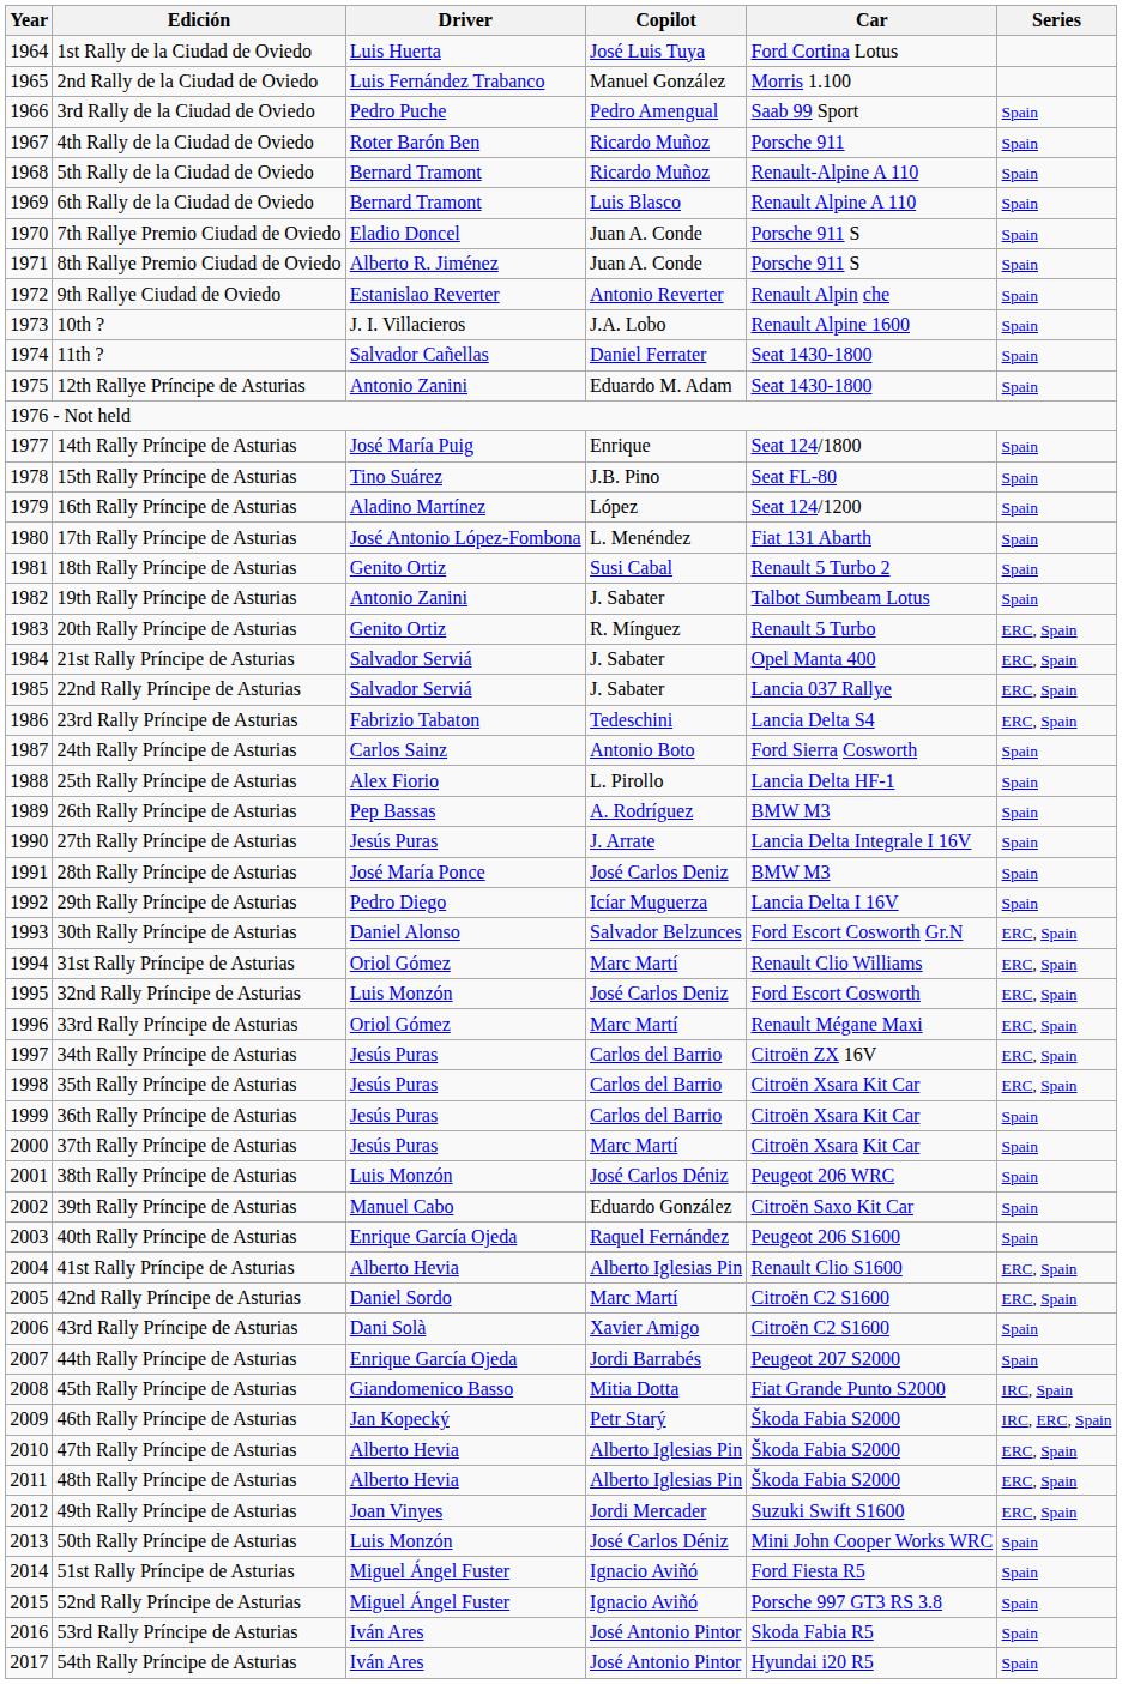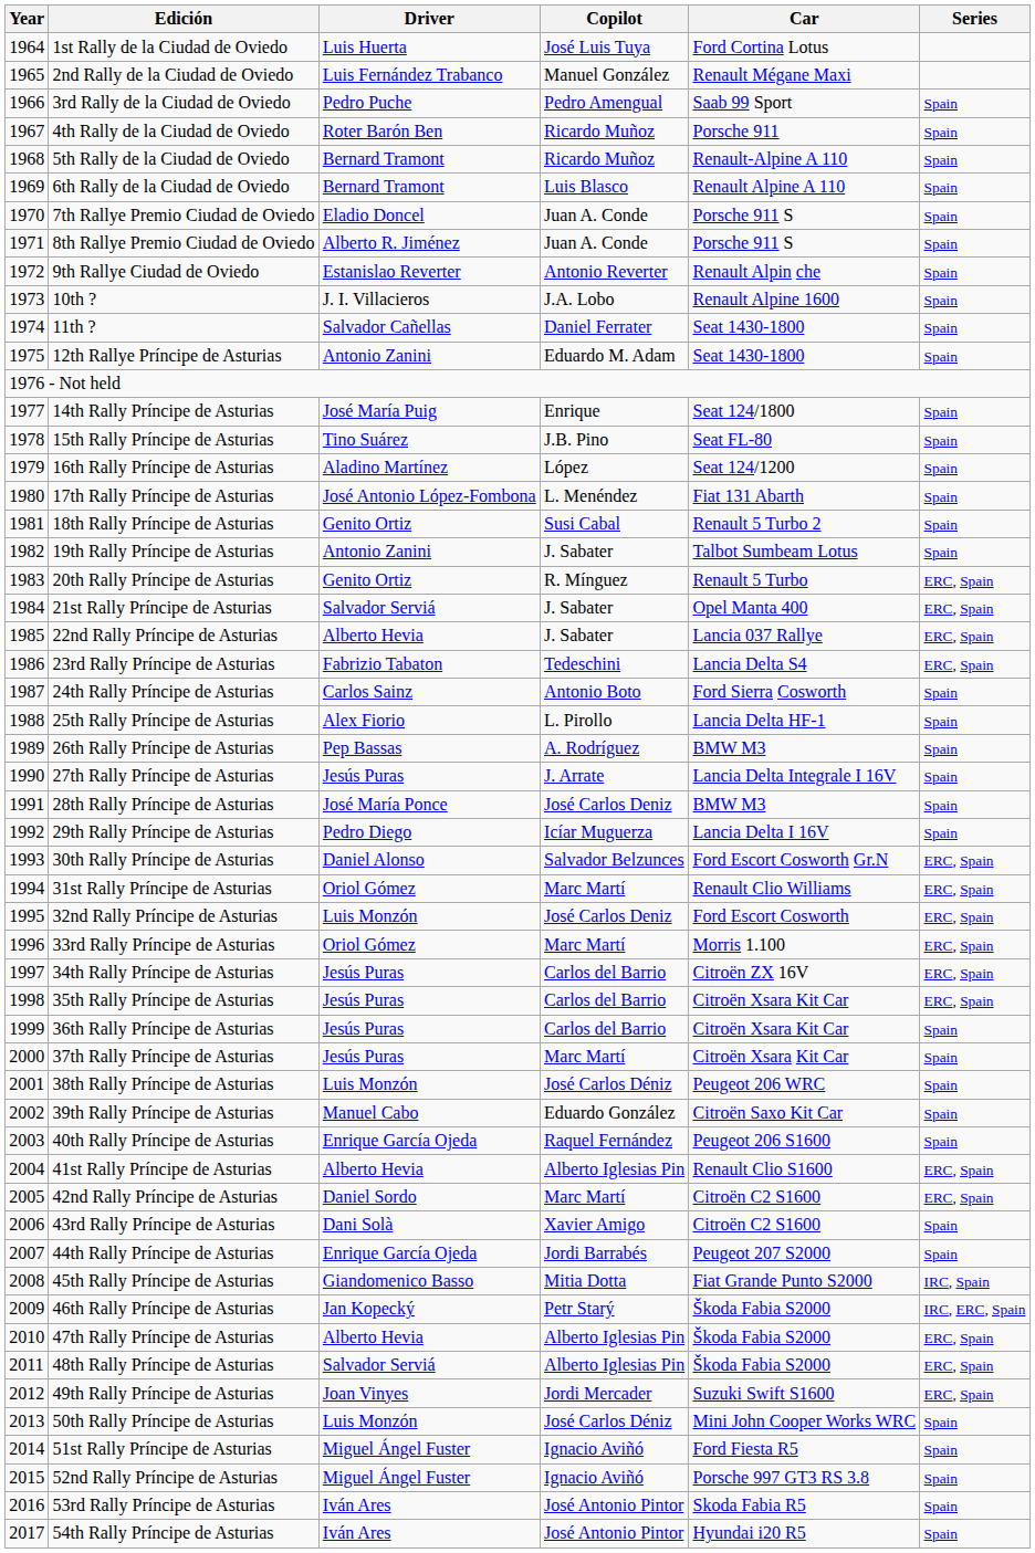 <table class="wikitable">
 <tr>
 <th>Year</th>
 <th>Edición</th>
 <th>Driver</th>
 <th>Copilot</th>
 <th>Car</th>
 <th>Series</th>
 </tr>
 <tr>
 <td>1964</td>
 <td>1st Rally de la Ciudad de Oviedo</td>
 <td> <a href='#'>Luis Huerta</a></td>
 <td> <a href='#'>José Luis Tuya</a></td>
 <td><a href='#'>Ford Cortina</a> Lotus</td>
 <td></td>
 </tr>
 <tr>
 <td>1965</td>
 <td>2nd Rally de la Ciudad de Oviedo</td>
 <td> <a href='#'>Luis Fernández Trabanco</a></td>
 <td> Manuel González</td>
-<td><a href='#'>Morris</a> 1.100</td>
+<td><a href='#'>Renault Mégane Maxi</a></td>
 <td></td>
 </tr>
 <tr>
 <td>1966</td>
 <td>3rd Rally de la Ciudad de Oviedo</td>
 <td> <a href='#'>Pedro Puche</a></td>
 <td> <a href='#'>Pedro Amengual</a></td>
 <td><a href='#'>Saab 99</a> Sport</td>
 <td><small><a href='#'>Spain</a></small></td>
 </tr>
 <tr>
 <td>1967</td>
 <td>4th Rally de la Ciudad de Oviedo</td>
 <td><a href='#'>Roter Barón Ben</a></td>
 <td> <a href='#'>Ricardo Muñoz</a></td>
 <td><a href='#'>Porsche 911</a></td>
 <td><small><a href='#'>Spain</a></small></td>
 </tr>
 <tr>
 <td>1968</td>
 <td>5th Rally de la Ciudad de Oviedo</td>
 <td> <a href='#'>Bernard Tramont</a></td>
 <td> <a href='#'>Ricardo Muñoz</a></td>
 <td><a href='#'>Renault-Alpine A 110</a></td>
 <td><small><a href='#'>Spain</a></small></td>
 </tr>
 <tr>
 <td>1969</td>
 <td>6th Rally de la Ciudad de Oviedo</td>
 <td> <a href='#'>Bernard Tramont</a></td>
 <td> <a href='#'>Luis Blasco</a></td>
 <td><a href='#'>Renault Alpine A 110</a></td>
 <td><small><a href='#'>Spain</a></small></td>
 </tr>
 <tr>
 <td>1970</td>
 <td>7th Rallye Premio Ciudad de Oviedo</td>
 <td> <a href='#'>Eladio Doncel</a></td>
 <td> Juan A. Conde</td>
 <td><a href='#'>Porsche 911</a> S</td>
 <td><small><a href='#'>Spain</a></small></td>
 </tr>
 <tr>
 <td>1971</td>
 <td>8th Rallye Premio Ciudad de Oviedo</td>
 <td> <a href='#'>Alberto R. Jiménez</a></td>
 <td> Juan A. Conde</td>
 <td><a href='#'>Porsche 911</a> S</td>
 <td><small><a href='#'>Spain</a></small></td>
 </tr>
 <tr>
 <td>1972</td>
 <td>9th Rallye Ciudad de Oviedo</td>
 <td> <a href='#'>Estanislao Reverter</a></td>
 <td> <a href='#'>Antonio Reverter</a></td>
 <td><a href='#'>Renault Alpin</a> <a href='#'>che</a></td>
 <td><small><a href='#'>Spain</a></small></td>
 </tr>
 <tr>
 <td>1973</td>
 <td>10th ?</td>
 <td> J. I. Villacieros</td>
 <td> J.A. Lobo</td>
 <td><a href='#'>Renault Alpine 1600</a></td>
 <td><small><a href='#'>Spain</a></small></td>
 </tr>
 <tr>
 <td>1974</td>
 <td>11th ?</td>
 <td> <a href='#'>Salvador Cañellas</a></td>
 <td> <a href='#'>Daniel Ferrater</a></td>
 <td><a href='#'>Seat 1430-1800</a></td>
 <td><small><a href='#'>Spain</a></small></td>
 </tr>
 <tr>
 <td>1975</td>
 <td>12th Rallye Príncipe de Asturias</td>
 <td> <a href='#'>Antonio Zanini</a></td>
 <td> Eduardo M. Adam</td>
 <td><a href='#'>Seat 1430-1800</a></td>
 <td><small><a href='#'>Spain</a></small></td>
 </tr>
 <tr>
 <td colspan=6>1976 - Not held</td>
 </tr>
 <tr>
 <td>1977</td>
 <td>14th Rally Príncipe de Asturias</td>
 <td> <a href='#'>José María Puig</a></td>
 <td> Enrique</td>
 <td><a href='#'>Seat 124</a>/1800</td>
 <td><small><a href='#'>Spain</a></small></td>
 </tr>
 <tr>
 <td>1978</td>
 <td>15th Rally Príncipe de Asturias</td>
 <td> <a href='#'>Tino Suárez</a></td>
 <td> J.B. Pino</td>
 <td><a href='#'>Seat FL-80</a></td>
 <td><small><a href='#'>Spain</a></small></td>
 </tr>
 <tr>
 <td>1979</td>
 <td>16th Rally Príncipe de Asturias</td>
 <td> <a href='#'>Aladino Martínez</a></td>
 <td> López</td>
 <td><a href='#'>Seat 124</a>/1200</td>
 <td><small><a href='#'>Spain</a></small></td>
 </tr>
 <tr>
 <td>1980</td>
 <td>17th Rally Príncipe de Asturias</td>
 <td> <a href='#'>José Antonio López-Fombona</a></td>
 <td> L. Menéndez</td>
 <td><a href='#'>Fiat 131 Abarth</a></td>
 <td><small><a href='#'>Spain</a></small></td>
 </tr>
 <tr>
 <td>1981</td>
 <td>18th Rally Príncipe de Asturias</td>
 <td> <a href='#'>Genito Ortiz</a></td>
 <td> <a href='#'>Susi Cabal</a></td>
 <td><a href='#'>Renault 5 Turbo 2</a></td>
 <td><small><a href='#'>Spain</a></small></td>
 </tr>
 <tr>
 <td>1982</td>
 <td>19th Rally Príncipe de Asturias</td>
 <td> <a href='#'>Antonio Zanini</a></td>
 <td> J. Sabater</td>
 <td><a href='#'>Talbot Sumbeam Lotus</a></td>
 <td><small><a href='#'>Spain</a></small></td>
 </tr>
 <tr>
 <td>1983</td>
 <td>20th Rally Príncipe de Asturias</td>
 <td> <a href='#'>Genito Ortiz</a></td>
 <td> R. Mínguez</td>
 <td><a href='#'>Renault 5 Turbo</a></td>
 <td><small><a href='#'>ERC</a>, <a href='#'>Spain</a></small></td>
 </tr>
 <tr>
 <td>1984</td>
 <td>21st Rally Príncipe de Asturias</td>
 <td> <a href='#'>Salvador Serviá</a></td>
 <td> J. Sabater</td>
 <td><a href='#'>Opel Manta 400</a></td>
 <td><small><a href='#'>ERC</a>, <a href='#'>Spain</a></small></td>
 </tr>
 <tr>
 <td>1985</td>
 <td>22nd Rally Príncipe de Asturias</td>
-<td> <a href='#'>Salvador Serviá</a></td>
+<td> <a href='#'>Alberto Hevia</a></td>
 <td> J. Sabater</td>
 <td><a href='#'>Lancia 037 Rallye</a></td>
 <td><small><a href='#'>ERC</a>, <a href='#'>Spain</a></small></td>
 </tr>
 <tr>
 <td>1986</td>
 <td>23rd Rally Príncipe de Asturias</td>
 <td> <a href='#'>Fabrizio Tabaton</a></td>
 <td> <a href='#'>Tedeschini</a></td>
 <td><a href='#'>Lancia Delta S4</a></td>
 <td><small><a href='#'>ERC</a>, <a href='#'>Spain</a></small></td>
 </tr>
 <tr>
 <td>1987</td>
 <td>24th Rally Príncipe de Asturias</td>
 <td> <a href='#'>Carlos Sainz</a></td>
 <td> <a href='#'>Antonio Boto</a></td>
 <td><a href='#'>Ford Sierra</a> <a href='#'>Cosworth</a></td>
 <td><small><a href='#'>Spain</a></small></td>
 </tr>
 <tr>
 <td>1988</td>
 <td>25th Rally Príncipe de Asturias</td>
 <td> <a href='#'>Alex Fiorio</a></td>
 <td> L. Pirollo</td>
 <td><a href='#'>Lancia Delta HF-1</a></td>
 <td><small><a href='#'>Spain</a></small></td>
 </tr>
 <tr>
 <td>1989</td>
 <td>26th Rally Príncipe de Asturias</td>
 <td> <a href='#'>Pep Bassas</a></td>
 <td> <a href='#'>A. Rodríguez</a></td>
 <td><a href='#'>BMW M3</a></td>
 <td><small><a href='#'>Spain</a></small></td>
 </tr>
 <tr>
 <td>1990</td>
 <td>27th Rally Príncipe de Asturias</td>
 <td> <a href='#'>Jesús Puras</a></td>
 <td> <a href='#'>J. Arrate</a></td>
 <td><a href='#'>Lancia Delta Integrale I 16V</a></td>
 <td><small><a href='#'>Spain</a></small></td>
 </tr>
 <tr>
 <td>1991</td>
 <td>28th Rally Príncipe de Asturias</td>
 <td> <a href='#'>José María Ponce</a></td>
 <td> <a href='#'>José Carlos Deniz</a></td>
 <td><a href='#'>BMW M3</a></td>
 <td><small><a href='#'>Spain</a></small></td>
 </tr>
 <tr>
 <td>1992</td>
 <td>29th Rally Príncipe de Asturias</td>
 <td> <a href='#'>Pedro Diego</a></td>
 <td> <a href='#'>Icíar Muguerza</a></td>
 <td><a href='#'>Lancia Delta I 16V</a></td>
 <td><small><a href='#'>Spain</a></small></td>
 </tr>
 <tr>
 <td>1993</td>
 <td>30th Rally Príncipe de Asturias</td>
 <td> <a href='#'>Daniel Alonso</a></td>
 <td> <a href='#'>Salvador Belzunces</a></td>
 <td><a href='#'>Ford Escort Cosworth</a> <a href='#'>Gr.N</a></td>
 <td><small><a href='#'>ERC</a>, <a href='#'>Spain</a></small></td>
 </tr>
 <tr>
 <td>1994</td>
 <td>31st Rally Príncipe de Asturias</td>
 <td> <a href='#'>Oriol Gómez</a></td>
 <td> <a href='#'>Marc Martí</a></td>
 <td><a href='#'>Renault Clio Williams</a></td>
 <td><small><a href='#'>ERC</a>, <a href='#'>Spain</a></small></td>
 </tr>
 <tr>
 <td>1995</td>
 <td>32nd Rally Príncipe de Asturias</td>
 <td> <a href='#'>Luis Monzón</a></td>
 <td> <a href='#'>José Carlos Deniz</a></td>
 <td><a href='#'>Ford Escort Cosworth</a></td>
 <td><small><a href='#'>ERC</a>, <a href='#'>Spain</a></small></td>
 </tr>
 <tr>
 <td>1996</td>
 <td>33rd Rally Príncipe de Asturias</td>
 <td> <a href='#'>Oriol Gómez</a></td>
 <td> <a href='#'>Marc Martí</a></td>
-<td><a href='#'>Renault Mégane Maxi</a></td>
+<td><a href='#'>Morris</a> 1.100</td>
 <td><small><a href='#'>ERC</a>, <a href='#'>Spain</a></small></td>
 </tr>
 <tr>
 <td>1997</td>
 <td>34th Rally Príncipe de Asturias</td>
 <td> <a href='#'>Jesús Puras</a></td>
 <td> <a href='#'>Carlos del Barrio</a></td>
 <td><a href='#'>Citroën ZX</a> 16V</td>
 <td><small><a href='#'>ERC</a>, <a href='#'>Spain</a></small></td>
 </tr>
 <tr>
 <td>1998</td>
 <td>35th Rally Príncipe de Asturias</td>
 <td> <a href='#'>Jesús Puras</a></td>
 <td> <a href='#'>Carlos del Barrio</a></td>
 <td><a href='#'>Citroën Xsara Kit Car</a></td>
 <td><small><a href='#'>ERC</a>, <a href='#'>Spain</a></small></td>
 </tr>
 <tr>
 <td>1999</td>
 <td>36th Rally Príncipe de Asturias</td>
 <td> <a href='#'>Jesús Puras</a></td>
 <td> <a href='#'>Carlos del Barrio</a></td>
 <td><a href='#'>Citroën Xsara Kit Car</a></td>
 <td><small><a href='#'>Spain</a></small></td>
 </tr>
 <tr>
 <td>2000</td>
 <td>37th Rally Príncipe de Asturias</td>
 <td> <a href='#'>Jesús Puras</a></td>
 <td> <a href='#'>Marc Martí</a></td>
 <td><a href='#'>Citroën Xsara</a> <a href='#'>Kit Car</a></td>
 <td><small><a href='#'>Spain</a></small></td>
 </tr>
 <tr>
 <td>2001</td>
 <td>38th Rally Príncipe de Asturias</td>
 <td> <a href='#'>Luis Monzón</a></td>
 <td> <a href='#'>José Carlos Déniz</a></td>
 <td><a href='#'>Peugeot 206 WRC</a></td>
 <td><small><a href='#'>Spain</a></small></td>
 </tr>
 <tr>
 <td>2002</td>
 <td>39th Rally Príncipe de Asturias</td>
 <td> <a href='#'>Manuel Cabo</a></td>
 <td> Eduardo González</td>
 <td><a href='#'>Citroën Saxo Kit Car</a></td>
 <td><small><a href='#'>Spain</a></small></td>
 </tr>
 <tr>
 <td>2003</td>
 <td>40th Rally Príncipe de Asturias</td>
 <td> <a href='#'>Enrique García Ojeda</a></td>
 <td> <a href='#'>Raquel Fernández</a></td>
 <td><a href='#'>Peugeot 206 S1600</a></td>
 <td><small><a href='#'>Spain</a></small></td>
 </tr>
 <tr>
 <td>2004</td>
 <td>41st Rally Príncipe de Asturias</td>
 <td> <a href='#'>Alberto Hevia</a></td>
 <td> <a href='#'>Alberto Iglesias Pin</a></td>
 <td><a href='#'>Renault Clio S1600</a></td>
 <td><small><a href='#'>ERC</a>, <a href='#'>Spain</a></small></td>
 </tr>
 <tr>
 <td>2005</td>
 <td>42nd Rally Príncipe de Asturias</td>
 <td> <a href='#'>Daniel Sordo</a></td>
 <td> <a href='#'>Marc Martí</a></td>
 <td><a href='#'>Citroën C2 S1600</a></td>
 <td><small><a href='#'>ERC</a>, <a href='#'>Spain</a></small></td>
 </tr>
 <tr>
 <td>2006</td>
 <td>43rd Rally Príncipe de Asturias</td>
 <td> <a href='#'>Dani Solà</a></td>
 <td> <a href='#'>Xavier Amigo</a></td>
 <td><a href='#'>Citroën C2 S1600</a></td>
 <td><small><a href='#'>Spain</a></small></td>
 </tr>
 <tr>
 <td>2007</td>
 <td>44th Rally Príncipe de Asturias</td>
 <td> <a href='#'>Enrique García Ojeda</a></td>
 <td> <a href='#'>Jordi Barrabés</a></td>
 <td><a href='#'>Peugeot 207 S2000</a></td>
 <td><small><a href='#'>Spain</a></small></td>
 </tr>
 <tr>
 <td>2008</td>
 <td>45th Rally Príncipe de Asturias</td>
 <td> <a href='#'>Giandomenico Basso</a></td>
 <td> <a href='#'>Mitia Dotta</a></td>
 <td><a href='#'>Fiat Grande Punto S2000</a></td>
 <td><small><a href='#'>IRC</a>, <a href='#'>Spain</a></small></td>
 </tr>
 <tr>
 <td>2009</td>
 <td>46th Rally Príncipe de Asturias</td>
 <td> <a href='#'>Jan Kopecký</a></td>
 <td> <a href='#'>Petr Starý</a></td>
 <td><a href='#'>Škoda Fabia S2000</a></td>
 <td><small><a href='#'>IRC</a>, <a href='#'>ERC</a>, <a href='#'>Spain</a></small></td>
 </tr>
 <tr>
 <td>2010</td>
 <td>47th Rally Príncipe de Asturias</td>
 <td> <a href='#'>Alberto Hevia</a></td>
 <td> <a href='#'>Alberto Iglesias Pin</a></td>
 <td><a href='#'>Škoda Fabia S2000</a></td>
 <td><small><a href='#'>ERC</a>, <a href='#'>Spain</a></small></td>
 </tr>
 <tr>
 <td>2011</td>
 <td>48th Rally Príncipe de Asturias</td>
-<td> <a href='#'>Alberto Hevia</a></td>
+<td> <a href='#'>Salvador Serviá</a></td>
 <td> <a href='#'>Alberto Iglesias Pin</a></td>
 <td><a href='#'>Škoda Fabia S2000</a></td>
 <td><small><a href='#'>ERC</a>, <a href='#'>Spain</a></small></td>
 </tr>
 <tr>
 <td>2012</td>
 <td>49th Rally Príncipe de Asturias</td>
 <td> <a href='#'>Joan Vinyes</a></td>
 <td> <a href='#'>Jordi Mercader</a></td>
 <td><a href='#'>Suzuki Swift S1600</a></td>
 <td><small><a href='#'>ERC</a>, <a href='#'>Spain</a></small></td>
 </tr>
 <tr>
 <td>2013</td>
 <td>50th Rally Príncipe de Asturias</td>
 <td> <a href='#'>Luis Monzón</a></td>
 <td> <a href='#'>José Carlos Déniz</a></td>
 <td><a href='#'>Mini John Cooper Works WRC</a></td>
 <td><small><a href='#'>Spain</a></small></td>
 </tr>
 <tr>
 <td>2014</td>
 <td>51st Rally Príncipe de Asturias</td>
 <td> <a href='#'>Miguel Ángel Fuster</a></td>
 <td> <a href='#'>Ignacio Aviñó</a></td>
 <td><a href='#'>Ford Fiesta R5</a></td>
 <td><small><a href='#'>Spain</a></small></td>
 </tr>
 <tr>
 <td>2015</td>
 <td>52nd Rally Príncipe de Asturias</td>
 <td> <a href='#'>Miguel Ángel Fuster</a></td>
 <td> <a href='#'>Ignacio Aviñó</a></td>
 <td><a href='#'>Porsche 997 GT3 RS 3.8</a></td>
 <td><small><a href='#'>Spain</a></small></td>
 </tr>
 <tr>
 <td>2016</td>
 <td>53rd Rally Príncipe de Asturias</td>
 <td> <a href='#'>Iván Ares</a></td>
 <td> <a href='#'>José Antonio Pintor</a></td>
 <td><a href='#'>Skoda Fabia R5</a></td>
 <td><small><a href='#'>Spain</a></small></td>
 </tr>
 <tr>
 <td>2017</td>
 <td>54th Rally Príncipe de Asturias</td>
 <td> <a href='#'>Iván Ares</a></td>
 <td> <a href='#'>José Antonio Pintor</a></td>
 <td><a href='#'>Hyundai i20 R5</a></td>
 <td><small><a href='#'>Spain</a></small></td>
 </tr>
 </table>
